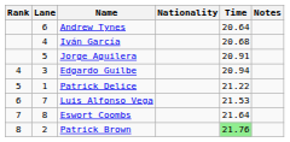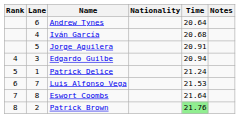 <table class="wikitable sortable" style="text-align:center;font-size:95%">
 <tr>
 <th>Rank</th>
 <th>Lane</th>
 <th>Name</th>
 <th>Nationality</th>
 <th>Time</th>
 <th>Notes</th>
 </tr>
 <tr>
 <td></td>
 <td>6</td>
 <td align=left><a href='#'>Andrew Tynes</a></td>
 <td align=left></td>
 <td>20.64</td>
 <td></td>
 </tr>
 <tr>
 <td></td>
 <td>4</td>
 <td align=left><a href='#'>Iván García</a></td>
 <td align=left></td>
 <td>20.68</td>
 <td></td>
 </tr>
 <tr>
 <td></td>
 <td>5</td>
 <td align=left><a href='#'>Jorge Aguilera</a></td>
 <td align=left></td>
 <td>20.91</td>
 <td></td>
 </tr>
 <tr>
 <td>4</td>
 <td>3</td>
 <td align=left><a href='#'>Edgardo Guilbe</a></td>
 <td align=left></td>
 <td>20.94</td>
 <td></td>
 </tr>
 <tr>
 <td>5</td>
 <td>1</td>
 <td align=left><a href='#'>Patrick Delice</a></td>
 <td align=left></td>
-<td>21.22</td>
+<td>21.24</td>
 <td></td>
 </tr>
 <tr>
 <td>6</td>
 <td>7</td>
 <td align=left><a href='#'>Luis Alfonso Vega</a></td>
 <td align=left></td>
 <td>21.53</td>
 <td></td>
 </tr>
 <tr>
 <td>7</td>
 <td>8</td>
 <td align=left><a href='#'>Eswort Coombs</a></td>
 <td align=left></td>
 <td>21.64</td>
 <td></td>
 </tr>
 <tr>
 <td>8</td>
 <td>2</td>
 <td align=left><a href='#'>Patrick Brown</a></td>
 <td align=left></td>
 <td style="background: lightgreen;">21.76</td>
 <td></td>
 </tr>
 </table>
